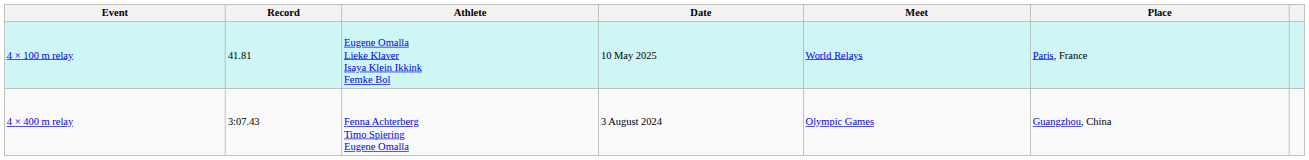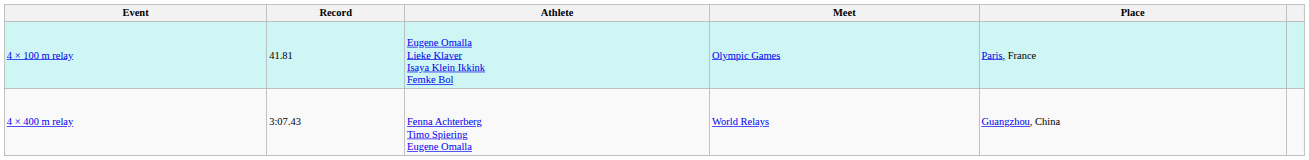 <table class="wikitable" style="font-size:95%; width: 95%;">
 <tr>
 <th>Event</th>
 <th>Record</th>
 <th>Athlete</th>
-<th>Date</th>
 <th>Meet</th>
 <th>Place</th>
 <th></th>
 </tr>
 <tr style="background:#CEF6F5;">
 <td><a href='#'>4 × 100 m relay</a></td>
 <td>41.81</td>
 <td><br><a href='#'>Eugene Omalla</a><br><a href='#'>Lieke Klaver</a><br><a href='#'>Isaya Klein Ikkink</a><br><a href='#'>Femke Bol</a></td>
-<td>10 May 2025</td>
-<td><a href='#'>World Relays</a></td>
+<td><a href='#'>Olympic Games</a></td>
 <td><a href='#'>Paris</a>, France</td>
 <td></td>
 </tr>
 <tr>
 <td><a href='#'>4 × 400 m relay</a></td>
 <td>3:07.43</td>
 <td><br><br><a href='#'>Fenna Achterberg</a><br><a href='#'>Timo Spiering</a><br><a href='#'>Eugene Omalla</a></td>
-<td>3 August 2024</td>
-<td><a href='#'>Olympic Games</a></td>
+<td><a href='#'>World Relays</a></td>
 <td><a href='#'>Guangzhou</a>, China</td>
 <td></td>
 </tr>
 </table>
